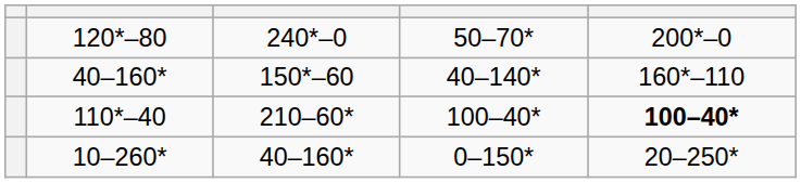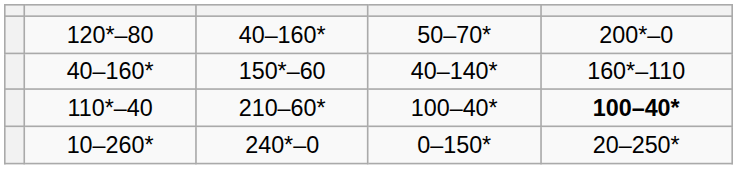 <table class="wikitable" style="text-align:center;font-size: 90%;width:450px;">
 <tr>
 <th></th>
 <th></th>
 <th></th>
 <th></th>
 <th></th>
 </tr>
 <tr>
 <th></th>
 <td>120*–80</td>
-<td>240*–0</td>
+<td>40–160*</td>
 <td>50–70*</td>
 <td>200*–0</td>
 </tr>
 <tr>
 <th></th>
 <td>40–160*</td>
 <td>150*–60</td>
 <td>40–140*</td>
 <td>160*–110</td>
 </tr>
 <tr>
 <th></th>
 <td>110*–40</td>
 <td>210–60*</td>
 <td>100–40*</td>
 <td><strong>100–40*</strong></td>
 </tr>
 <tr>
 <th></th>
 <td>10–260*</td>
-<td>40–160*</td>
+<td>240*–0</td>
 <td>0–150*</td>
 <td>20–250*</td>
 </tr>
 </table>
